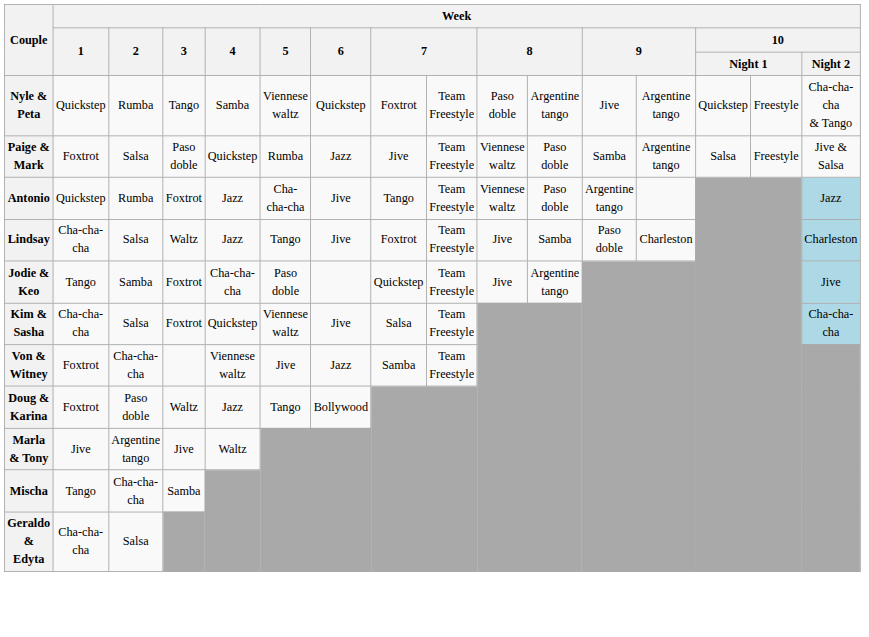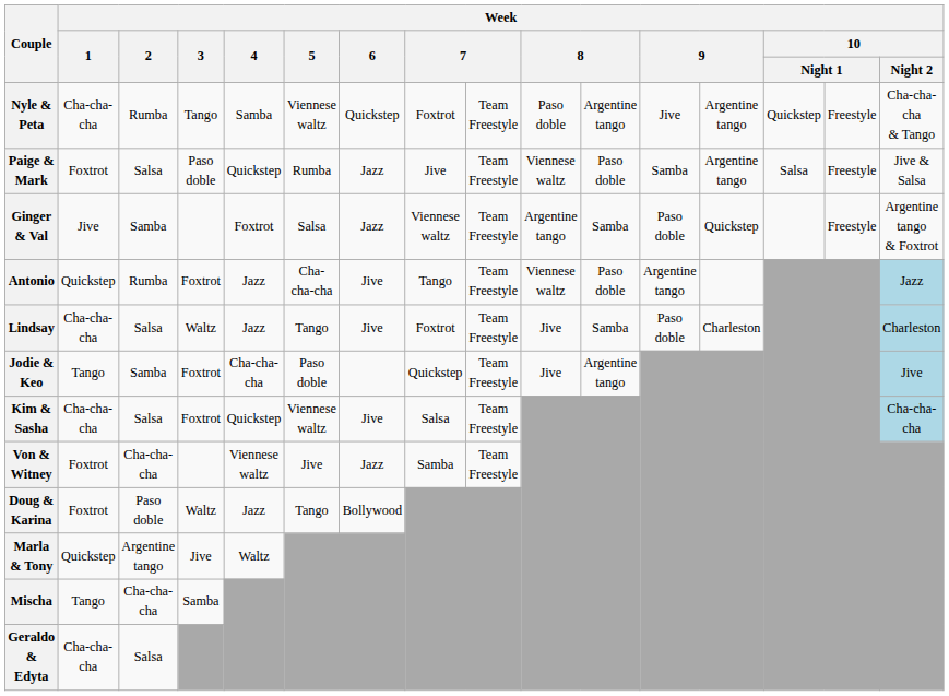 <table class="wikitable unsortable" style="text-align:center; font-size:85%; line-height:20px">
 <tr>
 <th scope="col" rowspan="3">Couple</th>
 <th colspan="15">Week</th>
 </tr>
 <tr>
 <th rowspan="2" scope="col">1</th>
 <th rowspan="2" scope="col">2</th>
 <th rowspan="2" scope="col">3</th>
 <th rowspan="2" scope="col">4</th>
 <th rowspan="2" scope="col">5</th>
 <th rowspan="2" scope="col">6</th>
 <th colspan="2" rowspan="2" scope="col">7</th>
 <th colspan="2" rowspan="2" scope="col">8</th>
 <th colspan="2" rowspan="2" scope="col">9</th>
 <th colspan="3" scope="col">10</th>
 </tr>
 <tr>
 <th colspan="2">Night 1</th>
 <th>Night 2</th>
 </tr>
 <tr>
 <th scope="row">Nyle & Peta</th>
-<td>Quickstep</td>
+<td>Cha-cha-cha</td>
 <td>Rumba</td>
 <td>Tango</td>
 <td>Samba</td>
 <td>Viennese waltz</td>
 <td>Quickstep</td>
 <td>Foxtrot</td>
 <td>Team Freestyle</td>
 <td>Paso doble</td>
 <td>Argentine tango</td>
 <td>Jive</td>
 <td>Argentine tango</td>
 <td>Quickstep</td>
 <td>Freestyle</td>
 <td>Cha-cha-cha<br>& Tango</td>
 </tr>
 <tr>
 <th scope="row">Paige & Mark</th>
 <td>Foxtrot</td>
 <td>Salsa</td>
 <td>Paso doble</td>
 <td>Quickstep</td>
 <td>Rumba</td>
 <td>Jazz</td>
 <td>Jive</td>
 <td>Team Freestyle</td>
 <td>Viennese waltz</td>
 <td>Paso doble</td>
 <td>Samba</td>
 <td>Argentine tango</td>
 <td>Salsa</td>
 <td>Freestyle</td>
 <td>Jive &<br>Salsa</td>
+</tr>
+<tr>
+<th scope="row">Ginger & Val</th>
+<td>Jive</td>
+<td>Samba</td>
+<td></td>
+<td>Foxtrot</td>
+<td>Salsa</td>
+<td>Jazz</td>
+<td>Viennese waltz</td>
+<td>Team Freestyle</td>
+<td>Argentine tango</td>
+<td>Samba</td>
+<td>Paso doble</td>
+<td>Quickstep</td>
+<td></td>
+<td>Freestyle</td>
+<td>Argentine tango<br>& Foxtrot</td>
 </tr>
 <tr>
 <th scope="row">Antonio </th>
 <td>Quickstep</td>
 <td>Rumba</td>
 <td>Foxtrot</td>
 <td>Jazz</td>
 <td>Cha-cha-cha</td>
 <td>Jive</td>
 <td>Tango</td>
 <td>Team Freestyle</td>
 <td>Viennese waltz</td>
 <td>Paso doble</td>
 <td>Argentine tango</td>
 <td></td>
 <td colspan="2" rowspan="9" style="background:darkgrey"></td>
 <td style="background:lightblue">Jazz</td>
 </tr>
 <tr>
 <th scope="row"> Lindsay</th>
 <td>Cha-cha-cha</td>
 <td>Salsa</td>
 <td>Waltz</td>
 <td>Jazz</td>
 <td>Tango</td>
 <td>Jive</td>
 <td>Foxtrot</td>
 <td>Team Freestyle</td>
 <td>Jive</td>
 <td>Samba</td>
 <td>Paso doble</td>
 <td>Charleston</td>
 <td style="background:lightblue">Charleston</td>
 </tr>
 <tr>
 <th scope="row">Jodie & Keo</th>
 <td>Tango</td>
 <td>Samba</td>
 <td>Foxtrot</td>
 <td>Cha-cha-cha</td>
 <td>Paso doble</td>
 <td></td>
 <td>Quickstep</td>
 <td>Team Freestyle</td>
 <td>Jive</td>
 <td>Argentine tango</td>
 <td colspan="2" rowspan="7" style="background:darkgrey"></td>
 <td style="background:lightblue">Jive</td>
 </tr>
 <tr>
 <th scope="row">Kim & Sasha</th>
 <td>Cha-cha-cha</td>
 <td>Salsa</td>
 <td>Foxtrot</td>
 <td>Quickstep</td>
 <td>Viennese waltz</td>
 <td>Jive</td>
 <td>Salsa</td>
 <td>Team Freestyle</td>
 <td colspan="2" rowspan="6" style="background:darkgrey"></td>
 <td style="background:lightblue">Cha-cha-cha</td>
 </tr>
 <tr>
 <th scope="row">Von & Witney</th>
 <td>Foxtrot</td>
 <td>Cha-cha-cha</td>
 <td></td>
 <td>Viennese waltz</td>
 <td>Jive</td>
 <td>Jazz</td>
 <td>Samba</td>
 <td>Team Freestyle</td>
 <td rowspan="5" bgcolor="darkgray"></td>
 </tr>
 <tr>
 <th scope="row">Doug & Karina</th>
 <td>Foxtrot</td>
 <td>Paso doble</td>
 <td>Waltz</td>
 <td>Jazz</td>
 <td>Tango</td>
 <td>Bollywood</td>
 <td colspan="2" rowspan="4" style="background:darkgrey"></td>
 </tr>
 <tr>
 <th scope="row">Marla & Tony</th>
-<td>Jive</td>
+<td>Quickstep</td>
 <td>Argentine tango</td>
 <td>Jive</td>
 <td>Waltz</td>
 <td colspan="2" rowspan="3" style="background:darkgrey"></td>
 </tr>
 <tr>
 <th scope="row">Mischa </th>
 <td>Tango</td>
 <td>Cha-cha-cha</td>
 <td>Samba</td>
 <td rowspan="2" style="background:darkgrey"></td>
 </tr>
 <tr>
 <th scope="row">Geraldo & Edyta</th>
 <td>Cha-cha-cha</td>
 <td>Salsa</td>
 <td style="background:darkgrey"></td>
 </tr>
 </table>
